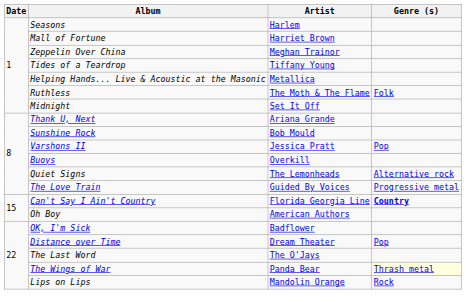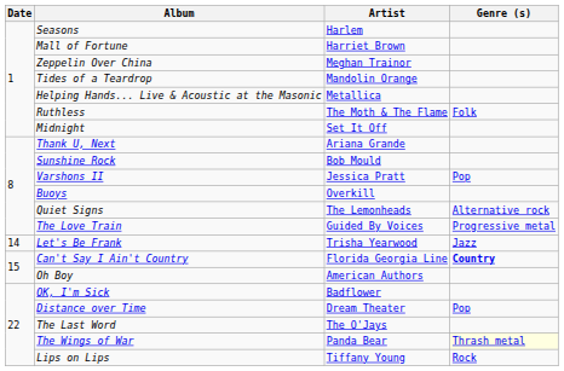 <table class="wikitable">
 <tr>
 <th>Date</th>
 <th>Album</th>
 <th>Artist</th>
 <th>Genre (s)</th>
 </tr>
 <tr>
 <td rowspan="7">1</td>
 <td><em>Seasons</em></td>
 <td><a href='#'>Harlem</a></td>
 <td></td>
 </tr>
 <tr>
 <td><em>Mall of Fortune</em></td>
 <td><a href='#'>Harriet Brown</a></td>
 <td></td>
 </tr>
 <tr>
 <td><em>Zeppelin Over China</em> </td>
 <td><a href='#'>Meghan Trainor</a></td>
 <td></td>
 </tr>
 <tr>
 <td><em>Tides of a Teardrop</em></td>
-<td><a href='#'>Tiffany Young</a></td>
+<td><a href='#'>Mandolin Orange</a></td>
 <td></td>
 </tr>
 <tr>
 <td><em>Helping Hands... Live & Acoustic at the Masonic</em></td>
 <td><a href='#'>Metallica</a></td>
 <td></td>
 </tr>
 <tr>
 <td><em>Ruthless</em></td>
 <td><a href='#'>The Moth & The Flame</a></td>
 <td><a href='#'>Folk</a></td>
 </tr>
 <tr>
 <td><em>Midnight</em></td>
 <td><a href='#'>Set It Off</a></td>
 <td></td>
 </tr>
 <tr>
 <td rowspan="6">8</td>
 <td><em><a href='#'>Thank U, Next</a></em></td>
 <td><a href='#'>Ariana Grande</a></td>
 <td></td>
 </tr>
 <tr>
 <td><em><a href='#'>Sunshine Rock</a></em></td>
 <td><a href='#'>Bob Mould</a></td>
 <td></td>
 </tr>
 <tr>
 <td><em><a href='#'>Varshons II</a></em></td>
 <td><a href='#'>Jessica Pratt</a></td>
 <td><a href='#'>Pop</a></td>
 </tr>
 <tr>
 <td><em><a href='#'>Buoys</a></em></td>
 <td><a href='#'>Overkill</a></td>
 <td></td>
 </tr>
 <tr>
 <td><em>Quiet Signs</em></td>
 <td><a href='#'>The Lemonheads</a></td>
 <td><a href='#'>Alternative rock</a></td>
 </tr>
 <tr>
 <td><em><a href='#'>The Love Train</a></em></td>
 <td><a href='#'>Guided By Voices</a></td>
 <td><a href='#'>Progressive metal</a></td>
 </tr>
 <tr>
+<td>14</td>
+<td><em><a href='#'>Let's Be Frank</a></em></td>
+<td><a href='#'>Trisha Yearwood</a></td>
+<td><a href='#'>Jazz</a></td>
+</tr>
+<tr>
 <td rowspan="2">15</td>
 <td><em><a href='#'>Can't Say I Ain't Country</a></em></td>
 <td><a href='#'>Florida Georgia Line</a></td>
 <td><strong><a href='#'>Country</a></strong></td>
 </tr>
 <tr>
 <td><em>Oh Boy</em></td>
 <td><a href='#'>American Authors</a></td>
 <td></td>
 </tr>
 <tr>
 <td rowspan="5">22</td>
 <td><em><a href='#'>OK, I'm Sick</a></em></td>
 <td><a href='#'>Badflower</a></td>
 <td></td>
 </tr>
 <tr>
 <td><em><a href='#'>Distance over Time</a></em></td>
 <td><a href='#'>Dream Theater</a></td>
 <td><a href='#'>Pop</a></td>
 </tr>
 <tr>
 <td><em>The Last Word</em></td>
 <td><a href='#'>The O'Jays</a></td>
 <td></td>
 </tr>
 <tr>
 <td><em><a href='#'>The Wings of War</a></em></td>
 <td><a href='#'>Panda Bear</a></td>
 <td style="background: lightyellow;"><a href='#'>Thrash metal</a></td>
 </tr>
 <tr>
 <td><em>Lips on Lips</em></td>
-<td><a href='#'>Mandolin Orange</a></td>
+<td><a href='#'>Tiffany Young</a></td>
 <td><a href='#'>Rock</a></td>
 </tr>
 </table>
